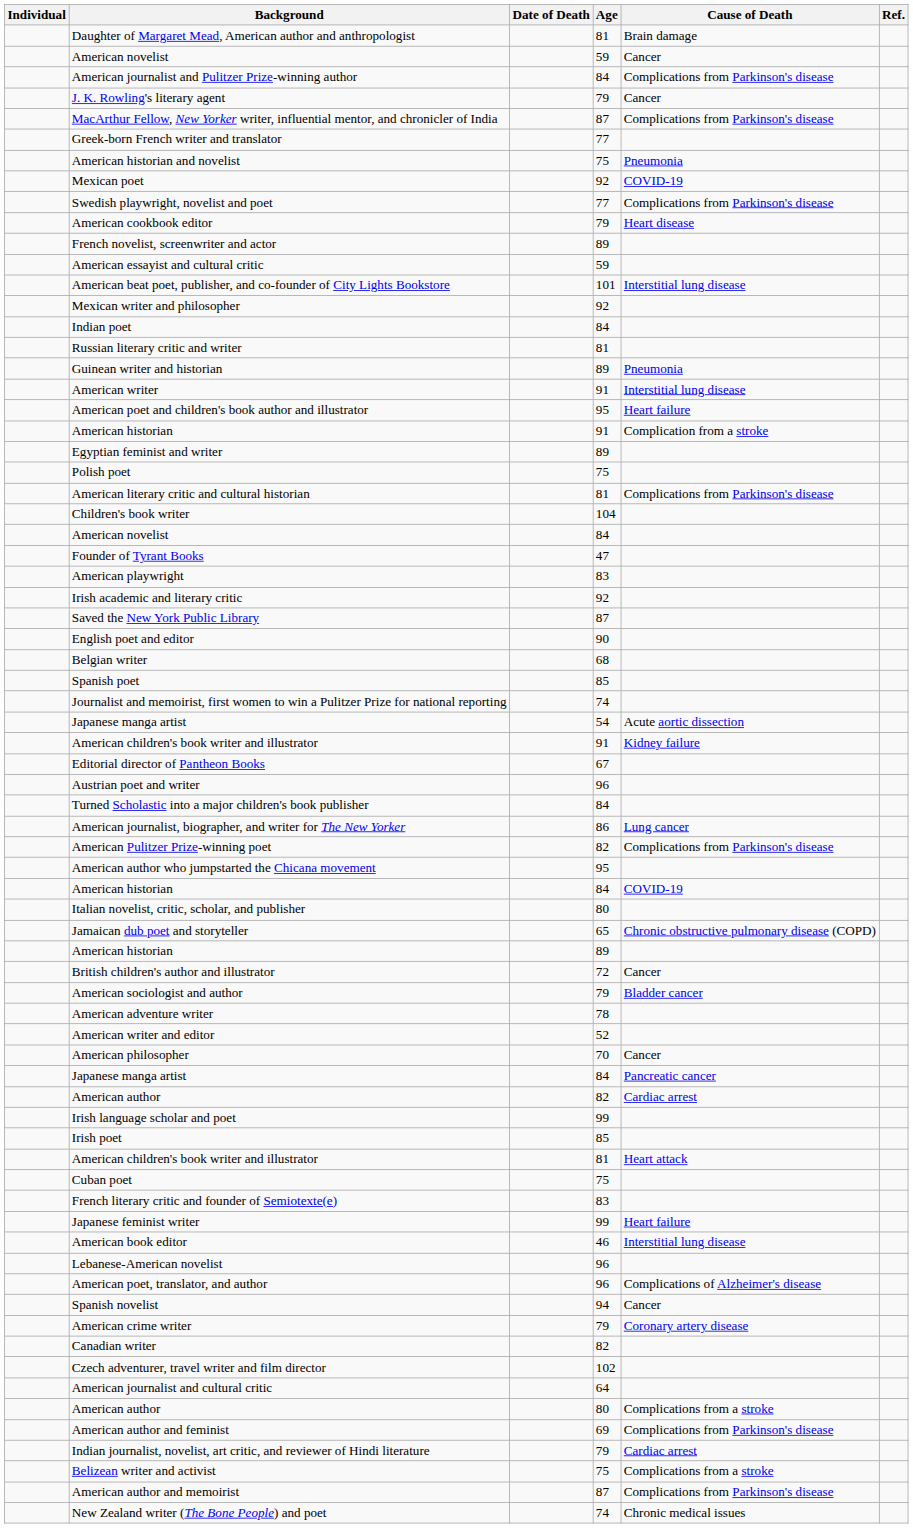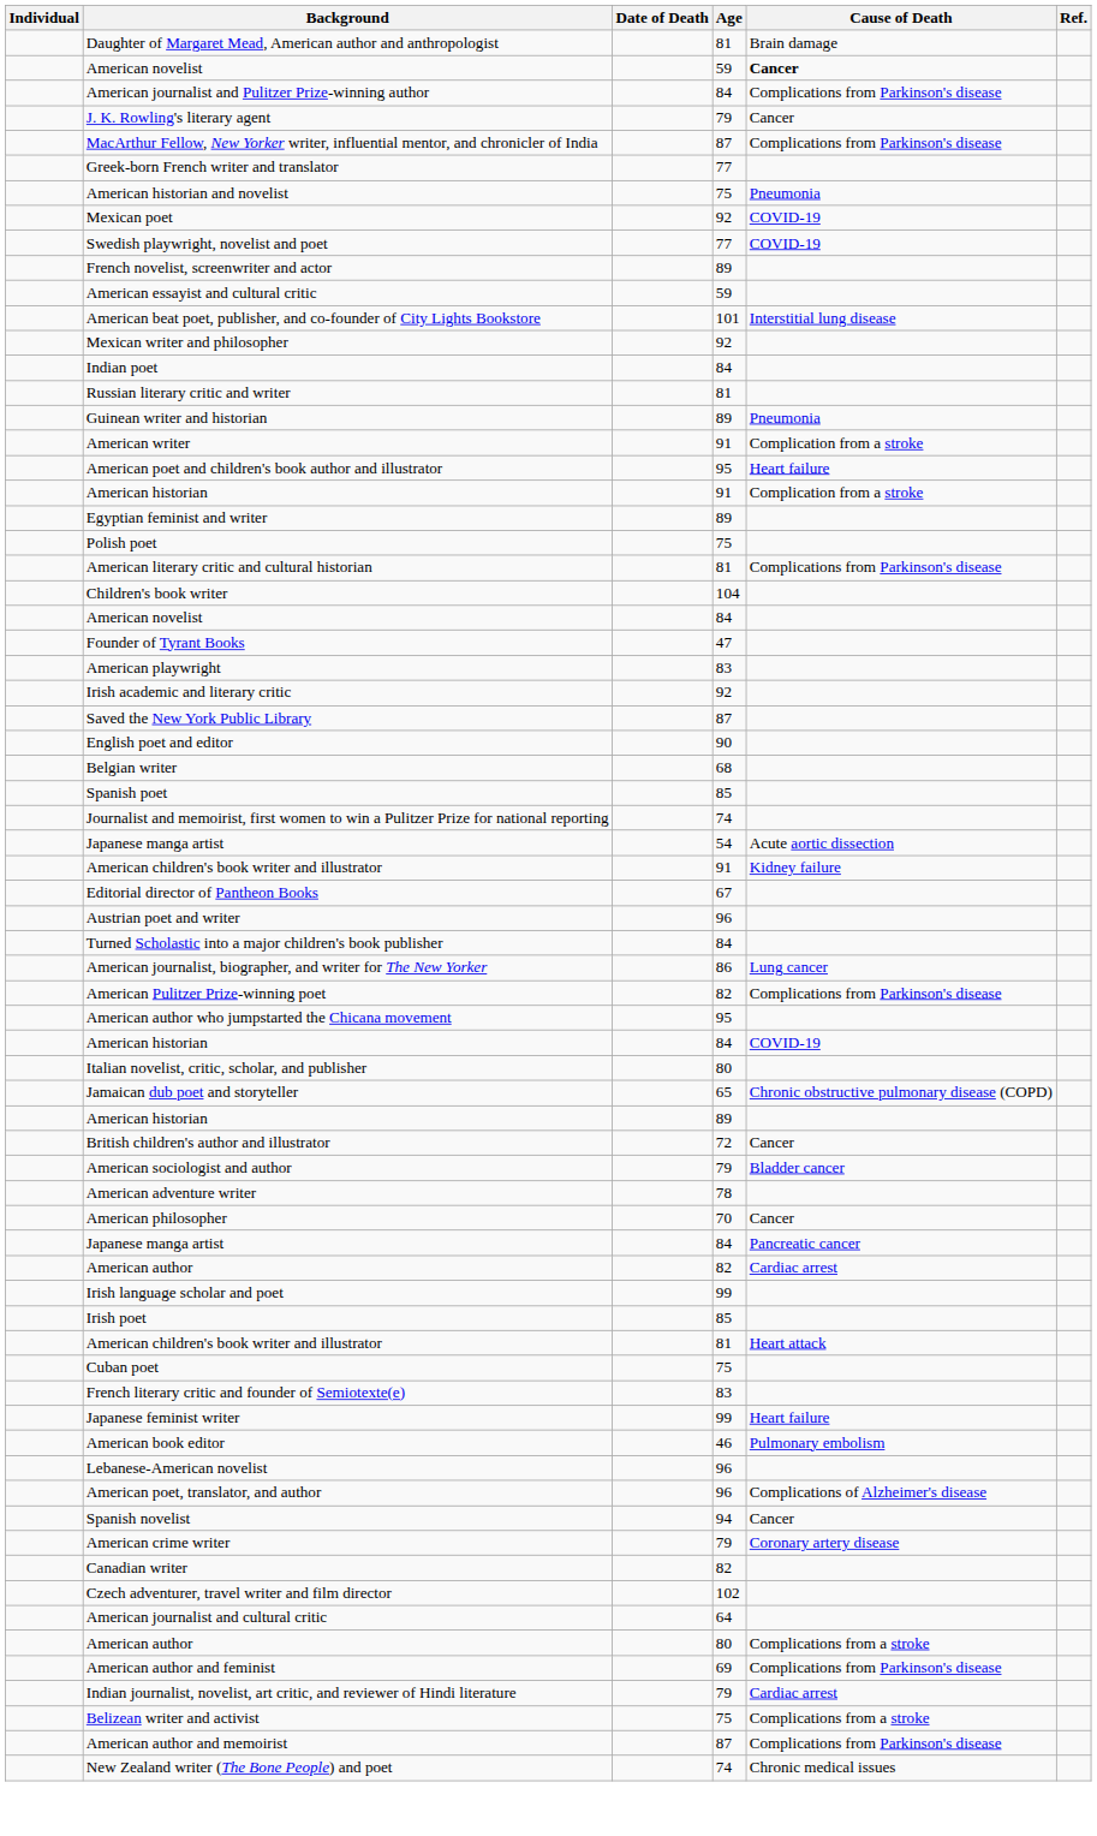 <table class="wikitable">
 <tr>
 <th>Individual</th>
 <th>Background</th>
 <th>Date of Death</th>
 <th>Age</th>
 <th>Cause of Death</th>
 <th>Ref.</th>
 </tr>
 <tr>
 <td></td>
 <td>Daughter of <a href='#'>Margaret Mead</a>, American author and anthropologist</td>
 <td></td>
 <td>81</td>
 <td>Brain damage</td>
 <td></td>
 </tr>
 <tr>
 <td></td>
 <td>American novelist</td>
 <td></td>
 <td>59</td>
-<td>Cancer</td>
+<td><strong>Cancer</strong></td>
 <td></td>
 </tr>
 <tr>
 <td></td>
 <td>American journalist and <a href='#'>Pulitzer Prize</a>-winning author</td>
 <td></td>
 <td>84</td>
 <td>Complications from <a href='#'>Parkinson's disease</a></td>
 <td></td>
 </tr>
 <tr>
 <td></td>
 <td><a href='#'>J. K. Rowling</a>'s literary agent</td>
 <td></td>
 <td>79</td>
 <td>Cancer</td>
 <td></td>
 </tr>
 <tr>
 <td></td>
 <td><a href='#'>MacArthur Fellow</a>, <em><a href='#'>New Yorker</a></em> writer, influential mentor, and chronicler of India</td>
 <td></td>
 <td>87</td>
 <td>Complications from <a href='#'>Parkinson's disease</a></td>
 <td></td>
 </tr>
 <tr>
 <td></td>
 <td>Greek-born French writer and translator</td>
 <td></td>
 <td>77</td>
 <td></td>
 <td></td>
 </tr>
 <tr>
 <td></td>
 <td>American historian and novelist</td>
 <td></td>
 <td>75</td>
 <td><a href='#'>Pneumonia</a></td>
 <td></td>
 </tr>
 <tr>
 <td></td>
 <td>Mexican poet</td>
 <td></td>
 <td>92</td>
 <td><a href='#'>COVID-19</a></td>
 <td></td>
 </tr>
 <tr>
 <td></td>
 <td>Swedish playwright, novelist and poet</td>
 <td></td>
 <td>77</td>
-<td>Complications from <a href='#'>Parkinson's disease</a></td>
-<td></td>
-</tr>
-<tr>
-<td></td>
-<td>American cookbook editor</td>
-<td></td>
-<td>79</td>
-<td><a href='#'>Heart disease</a></td>
+<td><a href='#'>COVID-19</a></td>
 <td></td>
 </tr>
 <tr>
 <td></td>
 <td>French novelist, screenwriter and actor</td>
 <td></td>
 <td>89</td>
 <td></td>
 <td></td>
 </tr>
 <tr>
 <td></td>
 <td>American essayist and cultural critic</td>
 <td></td>
 <td>59</td>
 <td></td>
 <td></td>
 </tr>
 <tr>
 <td></td>
 <td>American beat poet, publisher, and co-founder of <a href='#'>City Lights Bookstore</a></td>
 <td></td>
 <td>101</td>
 <td><a href='#'>Interstitial lung disease</a></td>
 <td></td>
 </tr>
 <tr>
 <td></td>
 <td>Mexican writer and philosopher</td>
 <td></td>
 <td>92</td>
 <td></td>
 <td></td>
 </tr>
 <tr>
 <td></td>
 <td>Indian poet</td>
 <td></td>
 <td>84</td>
 <td></td>
 <td></td>
 </tr>
 <tr>
 <td></td>
 <td>Russian literary critic and writer</td>
 <td></td>
 <td>81</td>
 <td></td>
 <td></td>
 </tr>
 <tr>
 <td></td>
 <td>Guinean writer and historian</td>
 <td></td>
 <td>89</td>
 <td><a href='#'>Pneumonia</a></td>
 <td></td>
 </tr>
 <tr>
 <td></td>
 <td>American writer</td>
 <td></td>
 <td>91</td>
-<td><a href='#'>Interstitial lung disease</a></td>
+<td>Complication from a <a href='#'>stroke</a></td>
 <td></td>
 </tr>
 <tr>
 <td></td>
 <td>American poet and children's book author and illustrator</td>
 <td></td>
 <td>95</td>
 <td><a href='#'>Heart failure</a></td>
 <td></td>
 </tr>
 <tr>
 <td></td>
 <td>American historian</td>
 <td></td>
 <td>91</td>
 <td>Complication from a <a href='#'>stroke</a></td>
 <td></td>
 </tr>
 <tr>
 <td></td>
 <td>Egyptian feminist and writer</td>
 <td></td>
 <td>89</td>
 <td></td>
 <td></td>
 </tr>
 <tr>
 <td></td>
 <td>Polish poet</td>
 <td></td>
 <td>75</td>
 <td></td>
 <td></td>
 </tr>
 <tr>
 <td></td>
 <td>American literary critic and cultural historian</td>
 <td></td>
 <td>81</td>
 <td>Complications from <a href='#'>Parkinson's disease</a></td>
 <td></td>
 </tr>
 <tr>
 <td></td>
 <td>Children's book writer</td>
 <td></td>
 <td>104</td>
 <td></td>
 <td></td>
 </tr>
 <tr>
 <td></td>
 <td>American novelist</td>
 <td></td>
 <td>84</td>
 <td></td>
 <td></td>
 </tr>
 <tr>
 <td></td>
 <td>Founder of <a href='#'>Tyrant Books</a></td>
 <td></td>
 <td>47</td>
 <td></td>
 <td></td>
 </tr>
 <tr>
 <td></td>
 <td>American playwright</td>
 <td></td>
 <td>83</td>
 <td></td>
 <td></td>
 </tr>
 <tr>
 <td></td>
 <td>Irish academic and literary critic</td>
 <td></td>
 <td>92</td>
 <td></td>
 <td></td>
 </tr>
 <tr>
 <td></td>
 <td>Saved the <a href='#'>New York Public Library</a></td>
 <td></td>
 <td>87</td>
 <td></td>
 <td></td>
 </tr>
 <tr>
 <td></td>
 <td>English poet and editor</td>
 <td></td>
 <td>90</td>
 <td></td>
 <td></td>
 </tr>
 <tr>
 <td></td>
 <td>Belgian writer</td>
 <td></td>
 <td>68</td>
 <td></td>
 <td></td>
 </tr>
 <tr>
 <td></td>
 <td>Spanish poet</td>
 <td></td>
 <td>85</td>
 <td></td>
 <td></td>
 </tr>
 <tr>
 <td></td>
 <td>Journalist and memoirist, first women to win a Pulitzer Prize for national reporting</td>
 <td></td>
 <td>74</td>
 <td></td>
 <td></td>
 </tr>
 <tr>
 <td></td>
 <td>Japanese manga artist</td>
 <td></td>
 <td>54</td>
 <td>Acute <a href='#'>aortic dissection</a></td>
 <td></td>
 </tr>
 <tr>
 <td></td>
 <td>American children's book writer and illustrator</td>
 <td></td>
 <td>91</td>
 <td><a href='#'>Kidney failure</a></td>
 <td></td>
 </tr>
 <tr>
 <td></td>
 <td>Editorial director of <a href='#'>Pantheon Books</a></td>
 <td></td>
 <td>67</td>
 <td></td>
 <td></td>
 </tr>
 <tr>
 <td></td>
 <td>Austrian poet and writer</td>
 <td></td>
 <td>96</td>
 <td></td>
 <td></td>
 </tr>
 <tr>
 <td></td>
 <td>Turned <a href='#'>Scholastic</a> into a major children's book publisher</td>
 <td></td>
 <td>84</td>
 <td></td>
 <td></td>
 </tr>
 <tr>
 <td></td>
 <td>American journalist, biographer, and writer for <em><a href='#'>The New Yorker</a></em></td>
 <td></td>
 <td>86</td>
 <td><a href='#'>Lung cancer</a></td>
 <td></td>
 </tr>
 <tr>
 <td></td>
 <td>American <a href='#'>Pulitzer Prize</a>-winning poet</td>
 <td></td>
 <td>82</td>
 <td>Complications from <a href='#'>Parkinson's disease</a></td>
 <td></td>
 </tr>
 <tr>
 <td></td>
 <td>American author who jumpstarted the <a href='#'>Chicana movement</a></td>
 <td></td>
 <td>95</td>
 <td></td>
 <td></td>
 </tr>
 <tr>
 <td></td>
 <td>American historian</td>
 <td></td>
 <td>84</td>
 <td><a href='#'>COVID-19</a></td>
 <td></td>
 </tr>
 <tr>
 <td></td>
 <td>Italian novelist, critic, scholar, and publisher</td>
 <td></td>
 <td>80</td>
 <td></td>
 <td></td>
 </tr>
 <tr>
 <td></td>
 <td>Jamaican <a href='#'>dub poet</a> and storyteller</td>
 <td></td>
 <td>65</td>
 <td><a href='#'>Chronic obstructive pulmonary disease</a> (COPD)</td>
 <td></td>
 </tr>
 <tr>
 <td></td>
 <td>American historian</td>
 <td></td>
 <td>89</td>
 <td></td>
 <td></td>
 </tr>
 <tr>
 <td></td>
 <td>British children's author and illustrator</td>
 <td></td>
 <td>72</td>
 <td>Cancer</td>
 <td></td>
 </tr>
 <tr>
 <td></td>
 <td>American sociologist and author</td>
 <td></td>
 <td>79</td>
 <td><a href='#'>Bladder cancer</a></td>
 <td></td>
 </tr>
 <tr>
 <td></td>
 <td>American adventure writer</td>
 <td></td>
 <td>78</td>
 <td></td>
 <td></td>
 </tr>
 <tr>
 <td></td>
-<td>American writer and editor</td>
-<td></td>
-<td>52</td>
-<td></td>
-<td></td>
-</tr>
-<tr>
-<td></td>
 <td>American philosopher</td>
 <td></td>
 <td>70</td>
 <td>Cancer</td>
 <td></td>
 </tr>
 <tr>
 <td></td>
 <td>Japanese manga artist</td>
 <td></td>
 <td>84</td>
 <td><a href='#'>Pancreatic cancer</a></td>
 <td></td>
 </tr>
 <tr>
 <td></td>
 <td>American author</td>
 <td></td>
 <td>82</td>
 <td><a href='#'>Cardiac arrest</a></td>
 <td></td>
 </tr>
 <tr>
 <td></td>
 <td>Irish language scholar and poet</td>
 <td></td>
 <td>99</td>
 <td></td>
 <td></td>
 </tr>
 <tr>
 <td></td>
 <td>Irish poet</td>
 <td></td>
 <td>85</td>
 <td></td>
 <td></td>
 </tr>
 <tr>
 <td></td>
 <td>American children's book writer and illustrator</td>
 <td></td>
 <td>81</td>
 <td><a href='#'>Heart attack</a></td>
 <td></td>
 </tr>
 <tr>
 <td></td>
 <td>Cuban poet</td>
 <td></td>
 <td>75</td>
 <td></td>
 <td></td>
 </tr>
 <tr>
 <td></td>
 <td>French literary critic and founder of <a href='#'>Semiotexte(e)</a></td>
 <td></td>
 <td>83</td>
 <td></td>
 <td></td>
 </tr>
 <tr>
 <td></td>
 <td>Japanese feminist writer</td>
 <td></td>
 <td>99</td>
 <td><a href='#'>Heart failure</a></td>
 <td></td>
 </tr>
 <tr>
 <td></td>
 <td>American book editor</td>
 <td></td>
 <td>46</td>
-<td><a href='#'>Interstitial lung disease</a></td>
+<td><a href='#'>Pulmonary embolism</a></td>
 <td></td>
 </tr>
 <tr>
 <td></td>
 <td>Lebanese-American novelist</td>
 <td></td>
 <td>96</td>
 <td></td>
 <td></td>
 </tr>
 <tr>
 <td></td>
 <td>American poet, translator, and author</td>
 <td></td>
 <td>96</td>
 <td>Complications of <a href='#'>Alzheimer's disease</a></td>
 <td></td>
 </tr>
 <tr>
 <td></td>
 <td>Spanish novelist</td>
 <td></td>
 <td>94</td>
 <td>Cancer</td>
 <td></td>
 </tr>
 <tr>
 <td></td>
 <td>American crime writer</td>
 <td></td>
 <td>79</td>
 <td><a href='#'>Coronary artery disease</a></td>
 <td></td>
 </tr>
 <tr>
 <td></td>
 <td>Canadian writer</td>
 <td></td>
 <td>82</td>
 <td></td>
 <td></td>
 </tr>
 <tr>
 <td></td>
 <td>Czech adventurer, travel writer and film director</td>
 <td></td>
 <td>102</td>
 <td></td>
 <td></td>
 </tr>
 <tr>
 <td></td>
 <td>American journalist and cultural critic</td>
 <td></td>
 <td>64</td>
 <td></td>
 <td></td>
 </tr>
 <tr>
 <td></td>
 <td>American author</td>
 <td></td>
 <td>80</td>
 <td>Complications from a <a href='#'>stroke</a></td>
 <td></td>
 </tr>
 <tr>
 <td></td>
 <td>American author and feminist</td>
 <td></td>
 <td>69</td>
 <td>Complications from <a href='#'>Parkinson's disease</a></td>
 <td></td>
 </tr>
 <tr>
 <td></td>
 <td>Indian journalist, novelist, art critic, and reviewer of Hindi literature</td>
 <td></td>
 <td>79</td>
 <td><a href='#'>Cardiac arrest</a></td>
 <td></td>
 </tr>
 <tr>
 <td></td>
 <td><a href='#'>Belizean</a> writer and activist</td>
 <td></td>
 <td>75</td>
 <td>Complications from a <a href='#'>stroke</a></td>
 <td></td>
 </tr>
 <tr>
 <td></td>
 <td>American author and memoirist</td>
 <td></td>
 <td>87</td>
 <td>Complications from <a href='#'>Parkinson's disease</a></td>
 <td></td>
 </tr>
 <tr>
 <td></td>
 <td>New Zealand writer (<em><a href='#'>The Bone People</a></em>) and poet</td>
 <td></td>
 <td>74</td>
 <td>Chronic medical issues</td>
 <td></td>
 </tr>
 </table>
